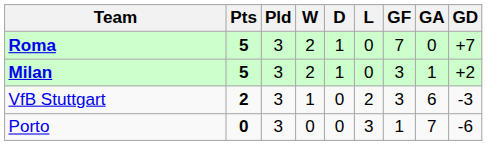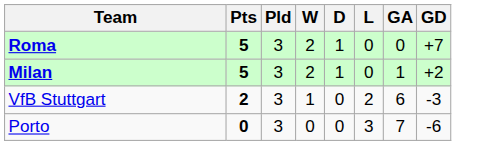 <table class="wikitable" style="text-align:center;">
 <tr>
 <th width=200>Team</th>
 <th width=20>Pts</th>
 <th width=20>Pld</th>
 <th width=20>W</th>
 <th width=20>D</th>
 <th width=20>L</th>
-<th width=20>GF</th>
 <th width=20>GA</th>
 <th width=20>GD</th>
 </tr>
 <tr style="background:#ccffcc">
 <td style="text-align:left"><strong> <a href='#'>Roma</a></strong></td>
 <td><strong>5</strong></td>
 <td>3</td>
 <td>2</td>
 <td>1</td>
 <td>0</td>
-<td>7</td>
 <td>0</td>
 <td>+7</td>
 </tr>
 <tr style="background:#ccffcc">
 <td style="text-align:left"><strong> <a href='#'>Milan</a></strong></td>
 <td><strong>5</strong></td>
 <td>3</td>
 <td>2</td>
 <td>1</td>
 <td>0</td>
-<td>3</td>
 <td>1</td>
 <td>+2</td>
 </tr>
 <tr>
 <td style="text-align:left"> <a href='#'>VfB Stuttgart</a></td>
 <td><strong>2</strong></td>
 <td>3</td>
 <td>1</td>
 <td>0</td>
 <td>2</td>
-<td>3</td>
 <td>6</td>
 <td>-3</td>
 </tr>
 <tr>
 <td style="text-align:left"> <a href='#'>Porto</a></td>
 <td><strong>0</strong></td>
 <td>3</td>
 <td>0</td>
 <td>0</td>
 <td>3</td>
-<td>1</td>
 <td>7</td>
 <td>-6</td>
 </tr>
 </table>
